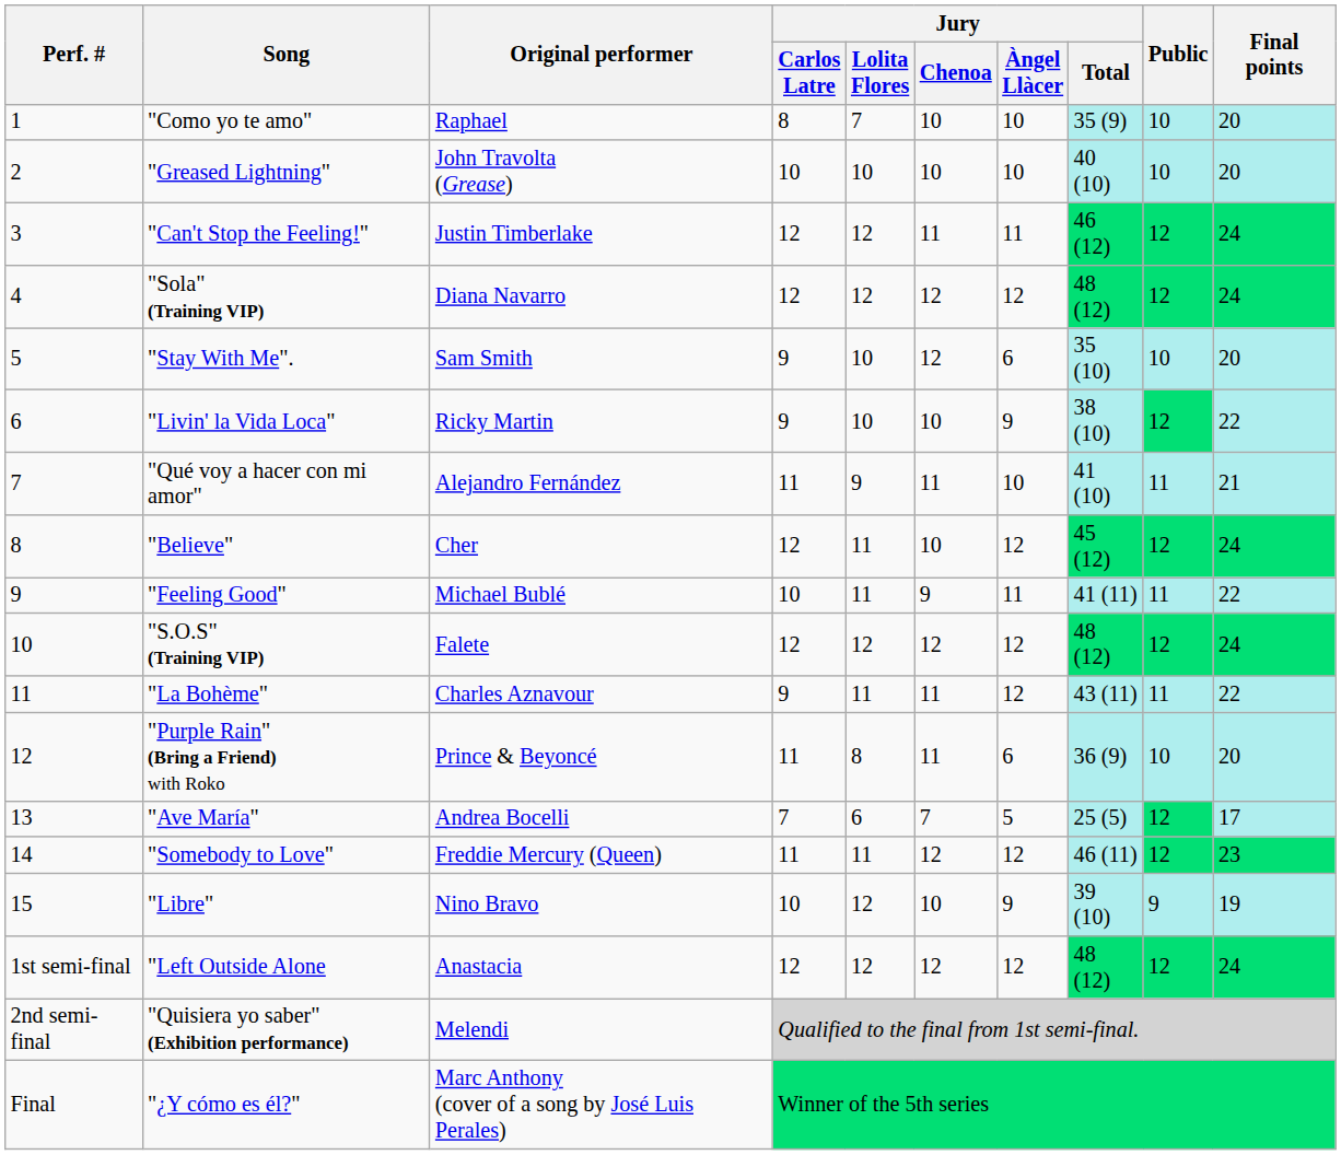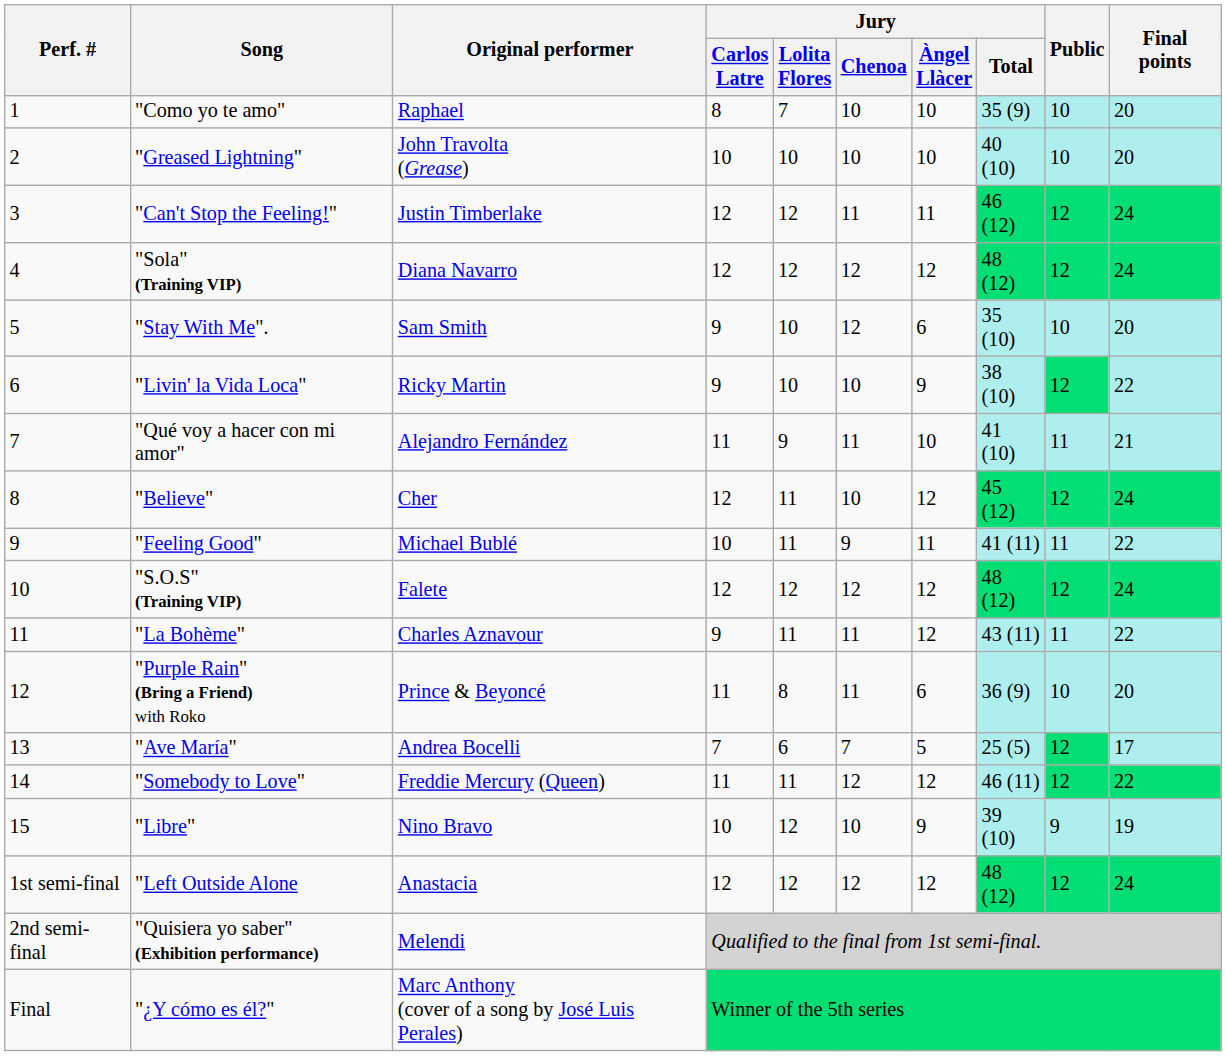 <table class="wikitable" style="font-size: 90%;">
 <tr>
 <th rowspan="2">Perf. #</th>
 <th rowspan="2">Song</th>
 <th rowspan="2">Original performer</th>
 <th colspan="5">Jury</th>
 <th rowspan="2">Public</th>
 <th rowspan="2">Final points</th>
 </tr>
 <tr>
 <th><a href='#'>Carlos <br>Latre</a></th>
 <th><a href='#'>Lolita <br>Flores</a></th>
 <th><a href='#'>Chenoa</a></th>
 <th><a href='#'>Àngel <br>Llàcer</a></th>
 <th>Total</th>
 </tr>
 <tr>
 <td>1</td>
 <td>"Como yo te amo"</td>
 <td><a href='#'>Raphael</a></td>
 <td>8</td>
 <td>7</td>
 <td>10</td>
 <td>10</td>
 <td style="background:PaleTurquoise">35 (9)</td>
 <td style="background:PaleTurquoise">10</td>
 <td style="background:PaleTurquoise">20</td>
 </tr>
 <tr>
 <td>2</td>
 <td>"<a href='#'>Greased Lightning</a>"</td>
 <td><a href='#'>John Travolta</a> <br>(<em><a href='#'>Grease</a></em>)</td>
 <td>10</td>
 <td>10</td>
 <td>10</td>
 <td>10</td>
 <td style="background:PaleTurquoise">40 (10)</td>
 <td style="background:PaleTurquoise">10</td>
 <td style="background:PaleTurquoise">20</td>
 </tr>
 <tr>
 <td>3</td>
 <td>"<a href='#'>Can't Stop the Feeling!</a>"</td>
 <td><a href='#'>Justin Timberlake</a></td>
 <td>12</td>
 <td>12</td>
 <td>11</td>
 <td>11</td>
 <td style="background:#01DF74">46 (12)</td>
 <td style="background:#01DF74">12</td>
 <td style="background:#01DF74">24</td>
 </tr>
 <tr>
 <td>4</td>
 <td>"Sola"<br><small><strong>(Training VIP)</strong></small></td>
 <td><a href='#'>Diana Navarro</a></td>
 <td>12</td>
 <td>12</td>
 <td>12</td>
 <td>12</td>
 <td style="background:#01DF74">48 (12)</td>
 <td style="background:#01DF74">12</td>
 <td style="background:#01DF74">24</td>
 </tr>
 <tr>
 <td>5</td>
 <td>"<a href='#'>Stay With Me</a>".</td>
 <td><a href='#'>Sam Smith</a></td>
 <td>9</td>
 <td>10</td>
 <td>12</td>
 <td>6</td>
 <td style="background:PaleTurquoise">35 (10)</td>
 <td style="background:PaleTurquoise">10</td>
 <td style="background:PaleTurquoise">20</td>
 </tr>
 <tr>
 <td>6</td>
 <td>"<a href='#'>Livin' la Vida Loca</a>"</td>
 <td><a href='#'>Ricky Martin</a></td>
 <td>9</td>
 <td>10</td>
 <td>10</td>
 <td>9</td>
 <td style="background:PaleTurquoise">38 (10)</td>
 <td style="background:#01DF74">12</td>
 <td style="background:PaleTurquoise">22</td>
 </tr>
 <tr>
 <td>7</td>
 <td>"Qué voy a hacer con mi amor"</td>
 <td><a href='#'>Alejandro Fernández</a></td>
 <td>11</td>
 <td>9</td>
 <td>11</td>
 <td>10</td>
 <td style="background:PaleTurquoise">41 (10)</td>
 <td style="background:PaleTurquoise">11</td>
 <td style="background:PaleTurquoise">21</td>
 </tr>
 <tr>
 <td>8</td>
 <td>"<a href='#'>Believe</a>"</td>
 <td><a href='#'>Cher</a></td>
 <td>12</td>
 <td>11</td>
 <td>10</td>
 <td>12</td>
 <td style="background:#01DF74">45 (12)</td>
 <td style="background:#01DF74">12</td>
 <td style="background:#01DF74">24</td>
 </tr>
 <tr>
 <td>9</td>
 <td>"<a href='#'>Feeling Good</a>"</td>
 <td><a href='#'>Michael Bublé</a></td>
 <td>10</td>
 <td>11</td>
 <td>9</td>
 <td>11</td>
 <td style="background:PaleTurquoise">41 (11)</td>
 <td style="background:PaleTurquoise">11</td>
 <td style="background:PaleTurquoise">22</td>
 </tr>
 <tr>
 <td>10</td>
 <td>"S.O.S"<br><small><strong>(Training VIP)</strong></small></td>
 <td><a href='#'>Falete</a></td>
 <td>12</td>
 <td>12</td>
 <td>12</td>
 <td>12</td>
 <td style="background:#01DF74">48 (12)</td>
 <td style="background:#01DF74">12</td>
 <td style="background:#01DF74">24</td>
 </tr>
 <tr>
 <td>11</td>
 <td>"<a href='#'>La Bohème</a>"</td>
 <td><a href='#'>Charles Aznavour</a></td>
 <td>9</td>
 <td>11</td>
 <td>11</td>
 <td>12</td>
 <td style="background:PaleTurquoise">43 (11)</td>
 <td style="background:PaleTurquoise">11</td>
 <td style="background:PaleTurquoise">22</td>
 </tr>
 <tr>
 <td>12</td>
 <td>"<a href='#'>Purple Rain</a>"<br><small><strong>(Bring a Friend)</strong> <br>with Roko</small></td>
 <td><a href='#'>Prince</a> & <a href='#'>Beyoncé</a></td>
 <td>11</td>
 <td>8</td>
 <td>11</td>
 <td>6</td>
 <td style="background:PaleTurquoise">36 (9)</td>
 <td style="background:PaleTurquoise">10</td>
 <td style="background:PaleTurquoise">20</td>
 </tr>
 <tr>
 <td>13</td>
 <td>"<a href='#'>Ave María</a>"</td>
 <td><a href='#'>Andrea Bocelli</a></td>
 <td>7</td>
 <td>6</td>
 <td>7</td>
 <td>5</td>
 <td style="background:PaleTurquoise">25 (5)</td>
 <td style="background:#01DF74">12</td>
 <td style="background:PaleTurquoise">17</td>
 </tr>
 <tr>
 <td>14</td>
 <td>"<a href='#'>Somebody to Love</a>"</td>
 <td><a href='#'>Freddie Mercury</a> (<a href='#'>Queen</a>)</td>
 <td>11</td>
 <td>11</td>
 <td>12</td>
 <td>12</td>
 <td style="background:PaleTurquoise">46 (11)</td>
 <td style="background:#01DF74">12</td>
-<td style="background:#01DF74">23</td>
+<td style="background:#01DF74">22</td>
 </tr>
 <tr>
 <td>15</td>
 <td>"<a href='#'>Libre</a>"</td>
 <td><a href='#'>Nino Bravo</a></td>
 <td>10</td>
 <td>12</td>
 <td>10</td>
 <td>9</td>
 <td style="background:PaleTurquoise">39 (10)</td>
 <td style="background:PaleTurquoise">9</td>
 <td style="background:PaleTurquoise">19</td>
 </tr>
 <tr>
 <td>1st semi-final</td>
 <td>"<a href='#'>Left Outside Alone</a></td>
 <td><a href='#'>Anastacia</a></td>
 <td>12</td>
 <td>12</td>
 <td>12</td>
 <td>12</td>
 <td style="background:#01DF74">48 (12)</td>
 <td style="background:#01DF74">12</td>
 <td style="background:#01DF74">24</td>
 </tr>
 <tr>
 <td>2nd semi-final</td>
 <td>"Quisiera yo saber"<br><small><strong>(Exhibition performance)</strong></small></td>
 <td><a href='#'>Melendi</a></td>
 <td colspan="7" style="background:lightgray"><em>Qualified to the final from 1st semi-final.</em></td>
 </tr>
 <tr>
 <td>Final</td>
 <td>"<a href='#'>¿Y cómo es él?</a>"</td>
 <td><a href='#'>Marc Anthony</a><br>(cover of a song by <a href='#'>José Luis Perales</a>)</td>
 <td colspan="7" style="background:#01DF74">Winner of the 5th series</td>
 </tr>
 </table>
